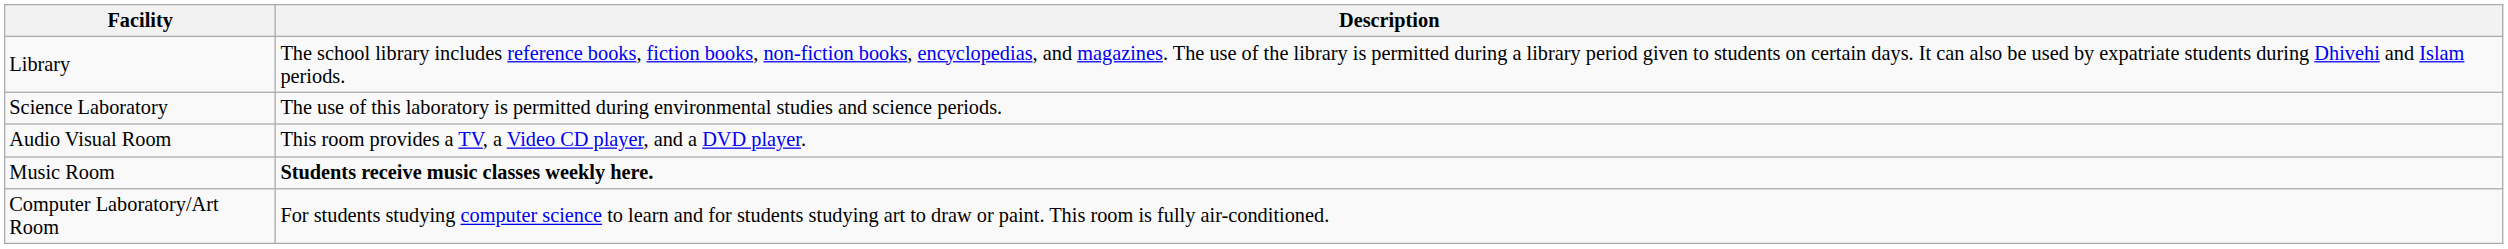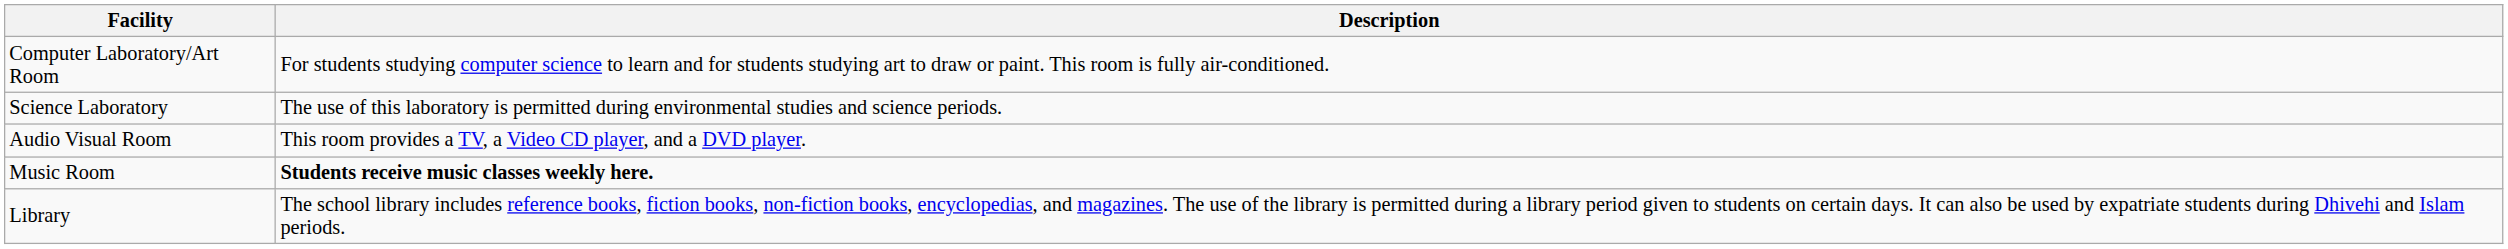 <table class="wikitable">
 <tr>
 <th>Facility</th>
 <th>Description</th>
 </tr>
 <tr>
-<td>Library</td>
-<td>The school library includes <a href='#'>reference books</a>, <a href='#'>fiction books</a>, <a href='#'>non-fiction books</a>, <a href='#'>encyclopedias</a>, and <a href='#'>magazines</a>. The use of the library is permitted during a library period given to students on certain days. It can also be used by expatriate students during <a href='#'>Dhivehi</a> and <a href='#'>Islam</a> periods.</td>
+<td>Computer Laboratory/Art Room</td>
+<td>For students studying <a href='#'>computer science</a> to learn and for students studying art to draw or paint. This room is fully air-conditioned.</td>
 </tr>
 <tr>
 <td>Science Laboratory</td>
 <td>The use of this laboratory is permitted during environmental studies and science periods.</td>
 </tr>
 <tr>
 <td>Audio Visual Room</td>
 <td>This room provides a <a href='#'>TV</a>, a <a href='#'>Video CD player</a>, and a <a href='#'>DVD player</a>.</td>
 </tr>
 <tr>
 <td>Music Room</td>
 <td><strong>Students receive music classes weekly here.</strong></td>
 </tr>
 <tr>
-<td>Computer Laboratory/Art Room</td>
-<td>For students studying <a href='#'>computer science</a> to learn and for students studying art to draw or paint. This room is fully air-conditioned.</td>
+<td>Library</td>
+<td>The school library includes <a href='#'>reference books</a>, <a href='#'>fiction books</a>, <a href='#'>non-fiction books</a>, <a href='#'>encyclopedias</a>, and <a href='#'>magazines</a>. The use of the library is permitted during a library period given to students on certain days. It can also be used by expatriate students during <a href='#'>Dhivehi</a> and <a href='#'>Islam</a> periods.</td>
 </tr>
 </table>
